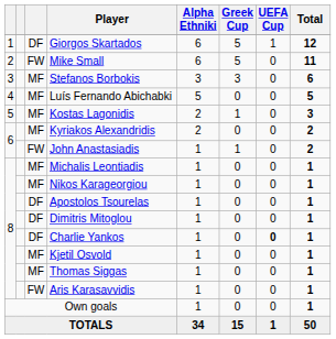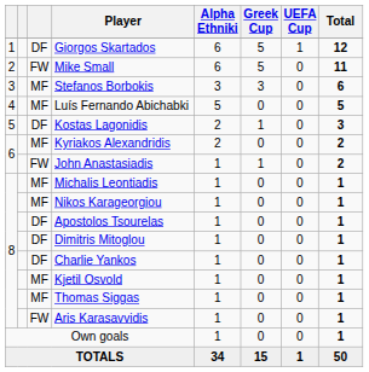 <table class="wikitable sortable" style="text-align:center">
 <tr>
 <th width=5></th>
 <th width=5></th>
 <th width=5></th>
 <th width=180>Player</th>
 <th width=30><a href='#'>Alpha Ethniki</a></th>
 <th width=30><a href='#'>Greek Cup</a></th>
 <th width=30><a href='#'>UEFA Cup</a></th>
 <th width=50>Total</th>
 </tr>
 <tr>
 </tr>
 <tr>
 <td>1</td>
 <td></td>
 <td>DF</td>
 <td align=left> <a href='#'>Giorgos Skartados</a></td>
 <td>6</td>
 <td>5</td>
 <td>1</td>
 <td><strong>12</strong></td>
 </tr>
 <tr>
 <td>2</td>
 <td></td>
 <td>FW</td>
 <td align=left> <a href='#'>Mike Small</a></td>
 <td>6</td>
 <td>5</td>
 <td>0</td>
 <td><strong>11</strong></td>
 </tr>
 <tr>
 <td>3</td>
 <td></td>
 <td>MF</td>
 <td align=left> <a href='#'>Stefanos Borbokis</a></td>
 <td>3</td>
 <td>3</td>
 <td>0</td>
 <td><strong>6</strong></td>
 </tr>
 <tr>
 <td>4</td>
 <td></td>
 <td>MF</td>
 <td align=left> Luís Fernando Abichabki</td>
 <td>5</td>
 <td>0</td>
 <td>0</td>
 <td><strong>5</strong></td>
 </tr>
 <tr>
 <td>5</td>
 <td></td>
-<td>MF</td>
+<td>DF</td>
 <td align=left> <a href='#'>Kostas Lagonidis</a></td>
 <td>2</td>
 <td>1</td>
 <td>0</td>
 <td><strong>3</strong></td>
 </tr>
 <tr>
 <td rowspan=2>6</td>
 <td></td>
 <td>MF</td>
 <td align=left> <a href='#'>Kyriakos Alexandridis</a></td>
 <td>2</td>
 <td>0</td>
 <td>0</td>
 <td><strong>2</strong></td>
 </tr>
 <tr>
 <td></td>
 <td>FW</td>
 <td align=left> <a href='#'>John Anastasiadis</a></td>
 <td>1</td>
 <td>1</td>
 <td>0</td>
 <td><strong>2</strong></td>
 </tr>
 <tr>
 <td rowspan=8>8</td>
 <td></td>
 <td>MF</td>
 <td align=left> <a href='#'>Michalis Leontiadis</a></td>
 <td>1</td>
 <td>0</td>
 <td>0</td>
 <td><strong>1</strong></td>
 </tr>
 <tr>
 <td></td>
 <td>MF</td>
 <td align=left> <a href='#'>Nikos Karageorgiou</a></td>
 <td>1</td>
 <td>0</td>
 <td>0</td>
 <td><strong>1</strong></td>
 </tr>
 <tr>
 <td></td>
 <td>DF</td>
 <td align=left> <a href='#'>Apostolos Tsourelas</a></td>
 <td>1</td>
 <td>0</td>
 <td>0</td>
 <td><strong>1</strong></td>
 </tr>
 <tr>
 <td></td>
 <td>DF</td>
 <td align=left> <a href='#'>Dimitris Mitoglou</a></td>
 <td>1</td>
 <td>0</td>
 <td>0</td>
 <td><strong>1</strong></td>
 </tr>
 <tr>
 <td></td>
 <td>DF</td>
 <td align=left> <a href='#'>Charlie Yankos</a></td>
 <td>1</td>
 <td>0</td>
-<td><strong>0</strong></td>
+<td>0</td>
 <td><strong>1</strong></td>
 </tr>
 <tr>
 <td></td>
 <td>MF</td>
 <td align=left> <a href='#'>Kjetil Osvold</a></td>
 <td>1</td>
 <td>0</td>
 <td>0</td>
 <td><strong>1</strong></td>
 </tr>
 <tr>
 <td></td>
 <td>MF</td>
 <td align=left> <a href='#'>Thomas Siggas</a></td>
 <td>1</td>
 <td>0</td>
 <td>0</td>
 <td><strong>1</strong></td>
 </tr>
 <tr>
 <td></td>
 <td>FW</td>
 <td align=left> <a href='#'>Aris Karasavvidis</a></td>
 <td>1</td>
 <td>0</td>
 <td>0</td>
 <td><strong>1</strong></td>
 </tr>
 <tr>
 <td colspan="4">Own goals</td>
 <td>1</td>
 <td>0</td>
 <td>0</td>
 <td><strong>1</strong></td>
 </tr>
 <tr bgcolor="#EFEFEF">
 <td colspan=4><strong>TOTALS</strong></td>
 <td><strong>34</strong></td>
 <td><strong>15</strong></td>
 <td><strong>1</strong></td>
 <td><strong>50</strong></td>
 </tr>
 </table>
